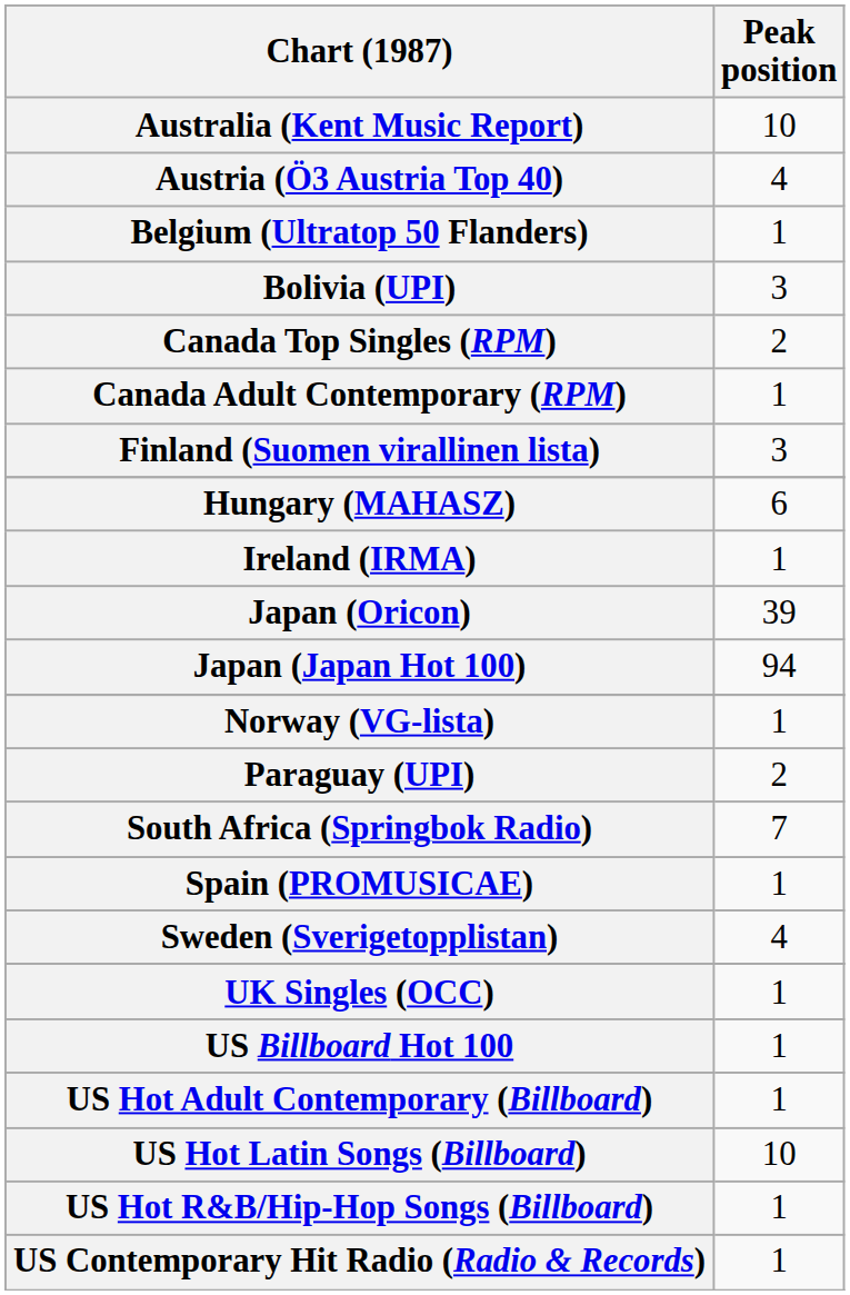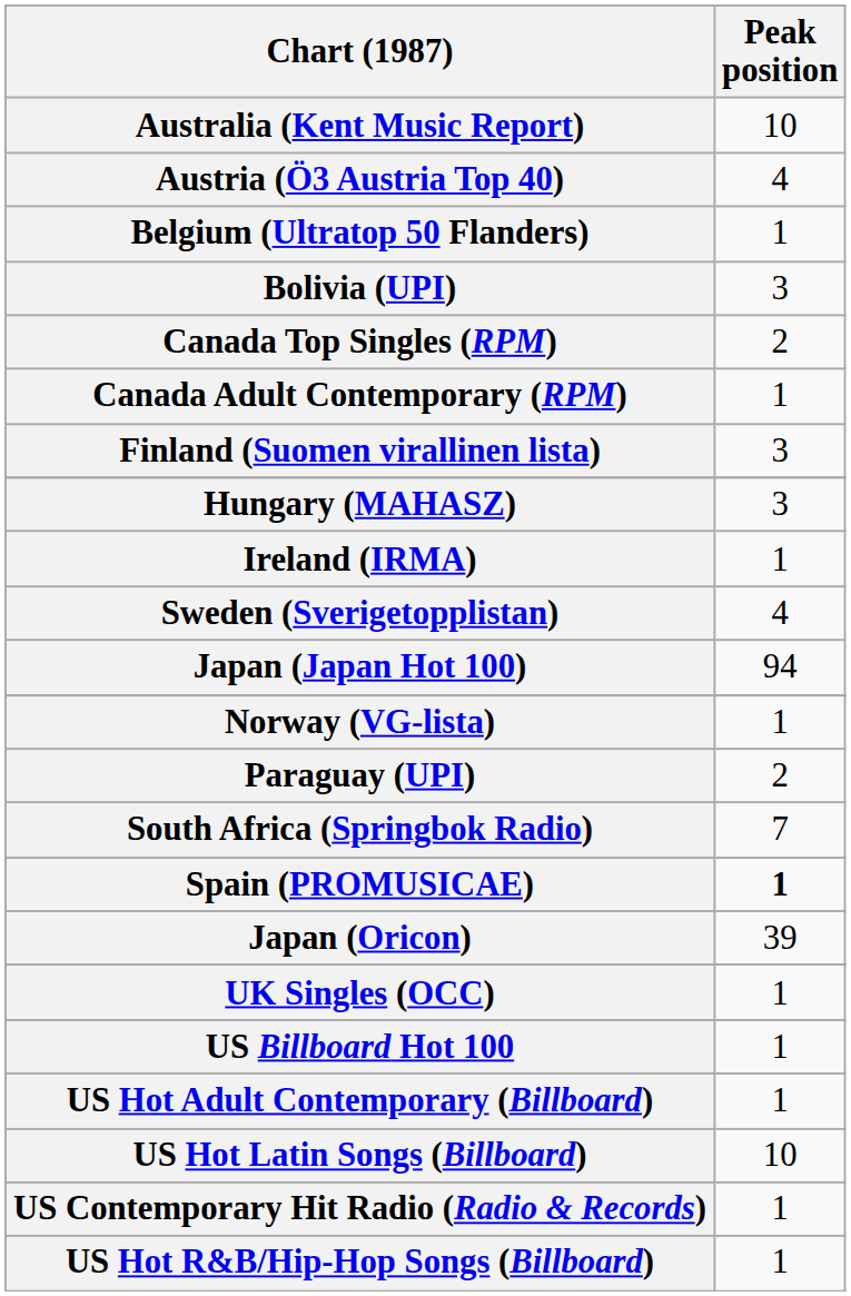 <table class="wikitable sortable plainrowheaders" style="text-align:center">
 <tr>
 <th scope="col">Chart (1987)</th>
 <th scope="col">Peak<br>position</th>
 </tr>
 <tr>
 <th scope="row">Australia (<a href='#'>Kent Music Report</a>)</th>
 <td>10</td>
 </tr>
 <tr>
 <th scope="row">Austria (<a href='#'>Ö3 Austria Top 40</a>)</th>
 <td>4</td>
 </tr>
 <tr>
 <th scope="row">Belgium (<a href='#'>Ultratop 50</a> Flanders)</th>
 <td>1</td>
 </tr>
 <tr>
 <th scope="row">Bolivia (<a href='#'>UPI</a>)</th>
 <td>3</td>
 </tr>
 <tr>
 <th scope="row">Canada Top Singles (<em><a href='#'>RPM</a></em>)</th>
 <td>2</td>
 </tr>
 <tr>
 <th scope="row">Canada Adult Contemporary (<em><a href='#'>RPM</a></em>)</th>
 <td>1</td>
 </tr>
 <tr>
 <th scope="row">Finland (<a href='#'>Suomen virallinen lista</a>)</th>
 <td>3</td>
 </tr>
 <tr>
 </tr>
 <tr>
 <th scope="row">Hungary (<a href='#'>MAHASZ</a>)</th>
-<td>6</td>
+<td>3</td>
 </tr>
 <tr>
 <th scope="row">Ireland (<a href='#'>IRMA</a>)</th>
 <td>1</td>
 </tr>
 <tr>
-<th scope="row">Japan (<a href='#'>Oricon</a>)</th>
-<td>39</td>
+<th scope="row">Sweden (<a href='#'>Sverigetopplistan</a>)</th>
+<td>4</td>
 </tr>
 <tr>
 <th scope="row">Japan (<a href='#'>Japan Hot 100</a>)</th>
 <td>94</td>
 </tr>
 <tr>
 </tr>
 <tr>
 </tr>
 <tr>
 </tr>
 <tr>
 <th scope="row">Norway (<a href='#'>VG-lista</a>)</th>
 <td>1</td>
 </tr>
 <tr>
 <th scope="row">Paraguay (<a href='#'>UPI</a>)</th>
 <td>2</td>
 </tr>
 <tr>
 <th scope="row">South Africa (<a href='#'>Springbok Radio</a>)</th>
 <td>7</td>
 </tr>
 <tr>
 <th scope="row">Spain (<a href='#'>PROMUSICAE</a>)</th>
-<td>1</td>
+<td><strong>1</strong></td>
 </tr>
 <tr>
-<th scope="row">Sweden (<a href='#'>Sverigetopplistan</a>)</th>
-<td>4</td>
+<th scope="row">Japan (<a href='#'>Oricon</a>)</th>
+<td>39</td>
 </tr>
 <tr>
 </tr>
 <tr>
 <th scope="row"><a href='#'>UK Singles</a> (<a href='#'>OCC</a>)</th>
 <td>1</td>
 </tr>
 <tr>
 <th scope="row">US <a href='#'><em>Billboard</em> Hot 100</a></th>
 <td>1</td>
 </tr>
 <tr>
 <th scope="row">US <a href='#'>Hot Adult Contemporary</a> (<em><a href='#'>Billboard</a></em>)</th>
 <td>1</td>
 </tr>
 <tr>
 <th scope="row">US <a href='#'>Hot Latin Songs</a> (<em><a href='#'>Billboard</a></em>)</th>
 <td>10</td>
 </tr>
 <tr>
-<th scope="row">US <a href='#'>Hot R&B/Hip-Hop Songs</a> (<em><a href='#'>Billboard</a></em>)</th>
+<th scope="row">US Contemporary Hit Radio (<em><a href='#'>Radio & Records</a></em>) </th>
 <td>1</td>
 </tr>
 <tr>
-<th scope="row">US Contemporary Hit Radio (<em><a href='#'>Radio & Records</a></em>) </th>
+<th scope="row">US <a href='#'>Hot R&B/Hip-Hop Songs</a> (<em><a href='#'>Billboard</a></em>)</th>
 <td>1</td>
 </tr>
 <tr>
 </tr>
 </table>
